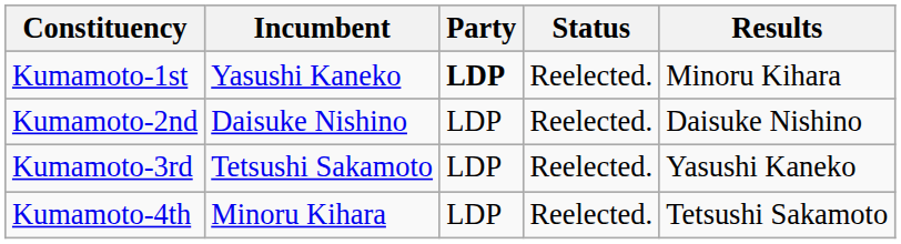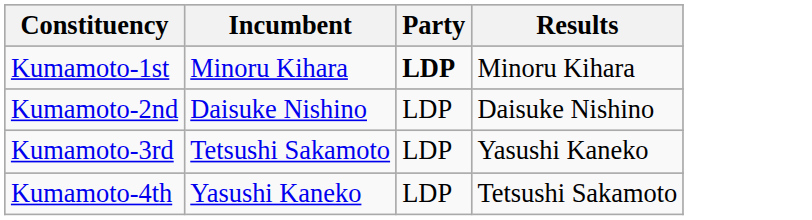 <table class="wikitable">
 <tr>
 <th>Constituency</th>
 <th>Incumbent</th>
 <th>Party</th>
-<th>Status</th>
 <th>Results</th>
 </tr>
 <tr>
 <td><a href='#'>Kumamoto-1st</a></td>
-<td><a href='#'>Yasushi Kaneko</a></td>
+<td><a href='#'>Minoru Kihara</a></td>
 <td><strong>LDP</strong></td>
-<td>Reelected.</td>
 <td>Minoru Kihara</td>
 </tr>
 <tr>
 <td><a href='#'>Kumamoto-2nd</a></td>
 <td><a href='#'>Daisuke Nishino</a></td>
 <td>LDP</td>
-<td>Reelected.</td>
 <td>Daisuke Nishino</td>
 </tr>
 <tr>
 <td><a href='#'>Kumamoto-3rd</a></td>
 <td><a href='#'>Tetsushi Sakamoto</a></td>
 <td>LDP</td>
-<td>Reelected.</td>
 <td>Yasushi Kaneko</td>
 </tr>
 <tr>
 <td><a href='#'>Kumamoto-4th</a></td>
-<td><a href='#'>Minoru Kihara</a></td>
+<td><a href='#'>Yasushi Kaneko</a></td>
 <td>LDP</td>
-<td>Reelected.</td>
 <td>Tetsushi Sakamoto</td>
 </tr>
 </table>
